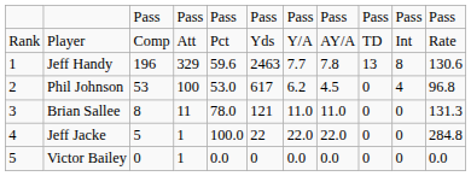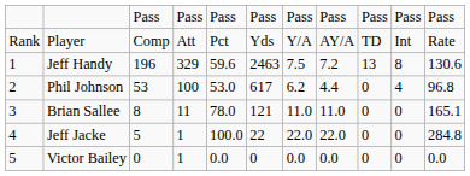 <table class="wikitable">
 <tr>
 <td></td>
 <td></td>
 <td>Pass</td>
 <td>Pass</td>
 <td>Pass</td>
 <td>Pass</td>
 <td>Pass</td>
 <td>Pass</td>
 <td>Pass</td>
 <td>Pass</td>
 <td>Pass</td>
 </tr>
 <tr>
 <td>Rank</td>
 <td>Player</td>
 <td>Comp</td>
 <td>Att</td>
 <td>Pct</td>
 <td>Yds</td>
 <td>Y/A</td>
 <td>AY/A</td>
 <td>TD</td>
 <td>Int</td>
 <td>Rate</td>
 </tr>
 <tr>
 <td>1</td>
 <td>Jeff Handy</td>
 <td>196</td>
 <td>329</td>
 <td>59.6</td>
 <td>2463</td>
-<td>7.7</td>
-<td>7.8</td>
+<td>7.5</td>
+<td>7.2</td>
 <td>13</td>
 <td>8</td>
 <td>130.6</td>
 </tr>
 <tr>
 <td>2</td>
 <td>Phil Johnson</td>
 <td>53</td>
 <td>100</td>
 <td>53.0</td>
 <td>617</td>
 <td>6.2</td>
-<td>4.5</td>
+<td>4.4</td>
 <td>0</td>
 <td>4</td>
 <td>96.8</td>
 </tr>
 <tr>
 <td>3</td>
 <td>Brian Sallee</td>
 <td>8</td>
 <td>11</td>
 <td>78.0</td>
 <td>121</td>
 <td>11.0</td>
 <td>11.0</td>
 <td>0</td>
 <td>0</td>
-<td>131.3</td>
+<td>165.1</td>
 </tr>
 <tr>
 <td>4</td>
 <td>Jeff Jacke</td>
 <td>5</td>
 <td>1</td>
 <td>100.0</td>
 <td>22</td>
 <td>22.0</td>
 <td>22.0</td>
 <td>0</td>
 <td>0</td>
 <td>284.8</td>
 </tr>
 <tr>
 <td>5</td>
 <td>Victor Bailey</td>
 <td>0</td>
 <td>1</td>
 <td>0.0</td>
 <td>0</td>
 <td>0.0</td>
 <td>0.0</td>
 <td>0</td>
 <td>0</td>
 <td>0.0</td>
 </tr>
 </table>
